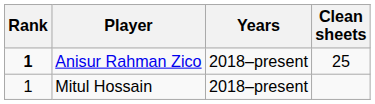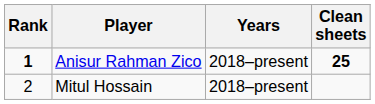 <table class="wikitable" style="text-align:center">
 <tr>
 <th>Rank</th>
 <th>Player</th>
 <th>Years</th>
 <th>Clean<br>sheets</th>
 </tr>
 <tr>
 <td><strong>1</strong></td>
 <td align="left"> <a href='#'>Anisur Rahman Zico</a></td>
 <td>2018–present</td>
-<td>25</td>
+<td><strong>25</strong></td>
 </tr>
 <tr>
-<td>1</td>
+<td>2</td>
 <td align="left"> Mitul Hossain</td>
 <td>2018–present</td>
 <td></td>
 </tr>
 </table>
